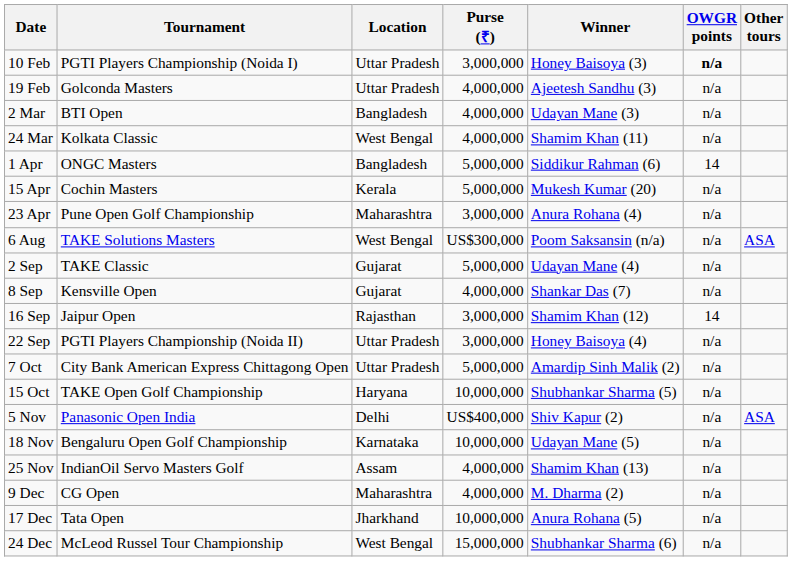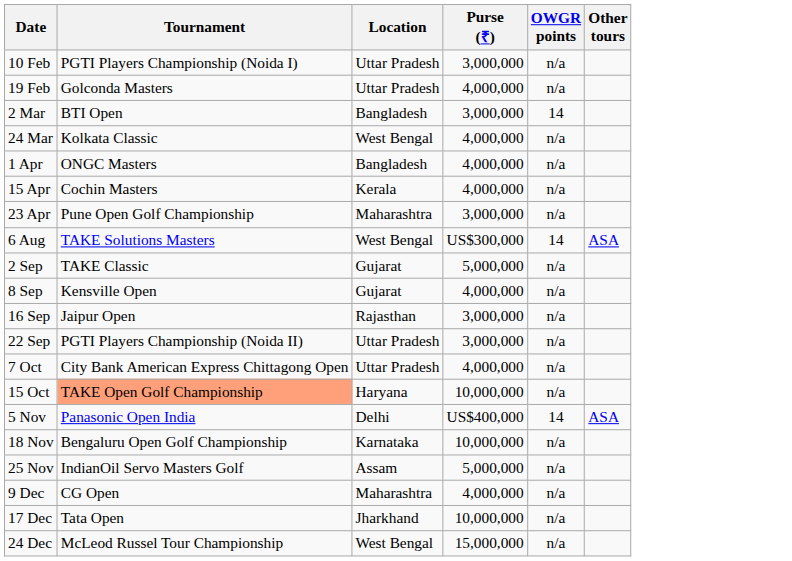 <table class="wikitable" style="font-size:95%">
 <tr>
 <th>Date</th>
 <th>Tournament</th>
 <th>Location</th>
 <th>Purse<br>(<a href='#'>₹</a>)</th>
-<th>Winner</th>
 <th><a href='#'>OWGR</a><br>points</th>
 <th>Other<br>tours</th>
 </tr>
 <tr>
 <td>10 Feb</td>
 <td>PGTI Players Championship (Noida I)</td>
 <td>Uttar Pradesh</td>
 <td align=right>3,000,000</td>
-<td> <a href='#'>Honey Baisoya</a> (3)</td>
-<td align=center><strong>n/a</strong></td>
+<td align=center>n/a</td>
 <td></td>
 </tr>
 <tr>
 <td>19 Feb</td>
 <td>Golconda Masters</td>
 <td>Uttar Pradesh</td>
 <td align=right>4,000,000</td>
-<td> <a href='#'>Ajeetesh Sandhu</a> (3)</td>
 <td align=center>n/a</td>
 <td></td>
 </tr>
 <tr>
 <td>2 Mar</td>
 <td>BTI Open</td>
 <td>Bangladesh</td>
-<td align=right>4,000,000</td>
-<td> <a href='#'>Udayan Mane</a> (3)</td>
-<td align=center>n/a</td>
+<td align=right>3,000,000</td>
+<td align=center>14</td>
 <td></td>
 </tr>
 <tr>
 <td>24 Mar</td>
 <td>Kolkata Classic</td>
 <td>West Bengal</td>
 <td align=right>4,000,000</td>
-<td> <a href='#'>Shamim Khan</a> (11)</td>
 <td align=center>n/a</td>
 <td></td>
 </tr>
 <tr>
 <td>1 Apr</td>
 <td>ONGC Masters</td>
 <td>Bangladesh</td>
-<td align=right>5,000,000</td>
-<td> <a href='#'>Siddikur Rahman</a> (6)</td>
-<td align=center>14</td>
+<td align=right>4,000,000</td>
+<td align=center>n/a</td>
 <td></td>
 </tr>
 <tr>
 <td>15 Apr</td>
 <td>Cochin Masters</td>
 <td>Kerala</td>
-<td align=right>5,000,000</td>
-<td> <a href='#'>Mukesh Kumar</a> (20)</td>
+<td align=right>4,000,000</td>
 <td align=center>n/a</td>
 <td></td>
 </tr>
 <tr>
 <td>23 Apr</td>
 <td>Pune Open Golf Championship</td>
 <td>Maharashtra</td>
 <td align=right>3,000,000</td>
-<td> <a href='#'>Anura Rohana</a> (4)</td>
 <td align=center>n/a</td>
 <td></td>
 </tr>
 <tr>
 <td>6 Aug</td>
 <td><a href='#'>TAKE Solutions Masters</a></td>
 <td>West Bengal</td>
 <td align=right>US$300,000</td>
-<td> <a href='#'>Poom Saksansin</a> (n/a)</td>
-<td align=center>n/a</td>
+<td align=center>14</td>
 <td><a href='#'>ASA</a></td>
 </tr>
 <tr>
 <td>2 Sep</td>
 <td>TAKE Classic</td>
 <td>Gujarat</td>
 <td align=right>5,000,000</td>
-<td> <a href='#'>Udayan Mane</a> (4)</td>
 <td align=center>n/a</td>
 <td></td>
 </tr>
 <tr>
 <td>8 Sep</td>
 <td>Kensville Open</td>
 <td>Gujarat</td>
 <td align=right>4,000,000</td>
-<td> <a href='#'>Shankar Das</a> (7)</td>
 <td align=center>n/a</td>
 <td></td>
 </tr>
 <tr>
 <td>16 Sep</td>
 <td>Jaipur Open</td>
 <td>Rajasthan</td>
 <td align=right>3,000,000</td>
-<td> <a href='#'>Shamim Khan</a> (12)</td>
-<td align=center>14</td>
+<td align=center>n/a</td>
 <td></td>
 </tr>
 <tr>
 <td>22 Sep</td>
 <td>PGTI Players Championship (Noida II)</td>
 <td>Uttar Pradesh</td>
 <td align=right>3,000,000</td>
-<td> <a href='#'>Honey Baisoya</a> (4)</td>
 <td align=center>n/a</td>
 <td></td>
 </tr>
 <tr>
 <td>7 Oct</td>
 <td>City Bank American Express Chittagong Open</td>
 <td>Uttar Pradesh</td>
-<td align=right>5,000,000</td>
-<td> <a href='#'>Amardip Sinh Malik</a> (2)</td>
+<td align=right>4,000,000</td>
 <td align=center>n/a</td>
 <td></td>
 </tr>
 <tr>
 <td>15 Oct</td>
-<td>TAKE Open Golf Championship</td>
+<td style="background: lightsalmon;">TAKE Open Golf Championship</td>
 <td>Haryana</td>
 <td align=right>10,000,000</td>
-<td> <a href='#'>Shubhankar Sharma</a> (5)</td>
 <td align=center>n/a</td>
 <td></td>
 </tr>
 <tr>
 <td>5 Nov</td>
 <td><a href='#'>Panasonic Open India</a></td>
 <td>Delhi</td>
 <td align=right>US$400,000</td>
-<td> <a href='#'>Shiv Kapur</a> (2)</td>
-<td align=center>n/a</td>
+<td align=center>14</td>
 <td><a href='#'>ASA</a></td>
 </tr>
 <tr>
 <td>18 Nov</td>
 <td>Bengaluru Open Golf Championship</td>
 <td>Karnataka</td>
 <td align=right>10,000,000</td>
-<td> <a href='#'>Udayan Mane</a> (5)</td>
 <td align=center>n/a</td>
 <td></td>
 </tr>
 <tr>
 <td>25 Nov</td>
 <td>IndianOil Servo Masters Golf</td>
 <td>Assam</td>
-<td align=right>4,000,000</td>
-<td> <a href='#'>Shamim Khan</a> (13)</td>
+<td align=right>5,000,000</td>
 <td align=center>n/a</td>
 <td></td>
 </tr>
 <tr>
 <td>9 Dec</td>
 <td>CG Open</td>
 <td>Maharashtra</td>
 <td align=right>4,000,000</td>
-<td> <a href='#'>M. Dharma</a> (2)</td>
 <td align=center>n/a</td>
 <td></td>
 </tr>
 <tr>
 <td>17 Dec</td>
 <td>Tata Open</td>
 <td>Jharkhand</td>
 <td align=right>10,000,000</td>
-<td> <a href='#'>Anura Rohana</a> (5)</td>
 <td align=center>n/a</td>
 <td></td>
 </tr>
 <tr>
 <td>24 Dec</td>
 <td>McLeod Russel Tour Championship</td>
 <td>West Bengal</td>
 <td align=right>15,000,000</td>
-<td> <a href='#'>Shubhankar Sharma</a> (6)</td>
 <td align=center>n/a</td>
 <td></td>
 </tr>
 </table>
